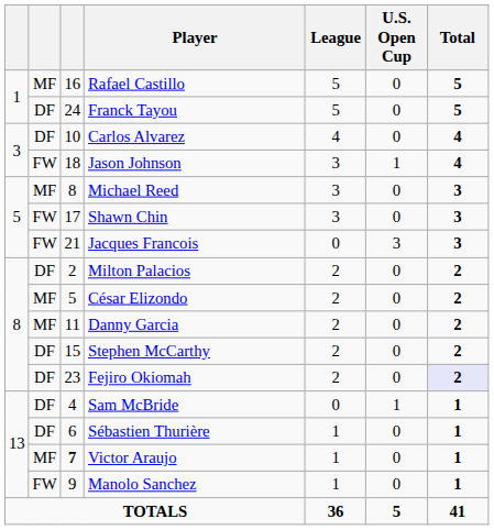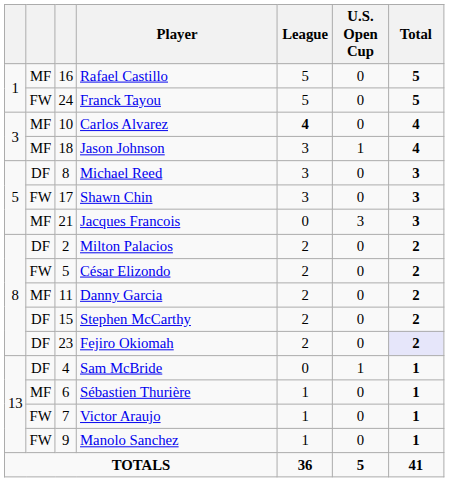 <table class="wikitable sortable" style="font-size: 95%; text-align: center;">
 <tr>
 <th width=10></th>
 <th width=10></th>
 <th width=10></th>
 <th width=200>Player</th>
 <th width=50>League</th>
 <th width=50>U.S. Open Cup</th>
 <th width=50>Total</th>
 </tr>
 <tr>
 <td rowspan="2">1</td>
 <td>MF</td>
 <td>16</td>
 <td align=left> <a href='#'>Rafael Castillo</a></td>
 <td>5</td>
 <td>0</td>
 <td><strong>5</strong></td>
 </tr>
 <tr>
-<td>DF</td>
+<td>FW</td>
 <td>24</td>
 <td align=left> <a href='#'>Franck Tayou</a></td>
 <td>5</td>
 <td>0</td>
 <td><strong>5</strong></td>
 </tr>
 <tr>
 <td rowspan="2">3</td>
-<td>DF</td>
+<td>MF</td>
 <td>10</td>
 <td align=left> <a href='#'>Carlos Alvarez</a></td>
-<td>4</td>
+<td><strong>4</strong></td>
 <td>0</td>
 <td><strong>4</strong></td>
 </tr>
 <tr>
-<td>FW</td>
+<td>MF</td>
 <td>18</td>
 <td align=left> <a href='#'>Jason Johnson</a></td>
 <td>3</td>
 <td>1</td>
 <td><strong>4</strong></td>
 </tr>
 <tr>
 <td rowspan="3">5</td>
-<td>MF</td>
+<td>DF</td>
 <td>8</td>
 <td align=left> <a href='#'>Michael Reed</a></td>
 <td>3</td>
 <td>0</td>
 <td><strong>3</strong></td>
 </tr>
 <tr>
 <td>FW</td>
 <td>17</td>
 <td align=left> <a href='#'>Shawn Chin</a></td>
 <td>3</td>
 <td>0</td>
 <td><strong>3</strong></td>
 </tr>
 <tr>
-<td>FW</td>
+<td>MF</td>
 <td>21</td>
 <td align=left> <a href='#'>Jacques Francois</a></td>
 <td>0</td>
 <td>3</td>
 <td><strong>3</strong></td>
 </tr>
 <tr>
 <td rowspan="5">8</td>
 <td>DF</td>
 <td>2</td>
 <td align=left> <a href='#'>Milton Palacios</a></td>
 <td>2</td>
 <td>0</td>
 <td><strong>2</strong></td>
 </tr>
 <tr>
-<td>MF</td>
+<td>FW</td>
 <td>5</td>
 <td align=left> <a href='#'>César Elizondo</a></td>
 <td>2</td>
 <td>0</td>
 <td><strong>2</strong></td>
 </tr>
 <tr>
 <td>MF</td>
 <td>11</td>
 <td align=left> <a href='#'>Danny Garcia</a></td>
 <td>2</td>
 <td>0</td>
 <td><strong>2</strong></td>
 </tr>
 <tr>
 <td>DF</td>
 <td>15</td>
 <td align=left> <a href='#'>Stephen McCarthy</a></td>
 <td>2</td>
 <td>0</td>
 <td><strong>2</strong></td>
 </tr>
 <tr>
 <td>DF</td>
 <td>23</td>
 <td align=left> <a href='#'>Fejiro Okiomah</a></td>
 <td>2</td>
 <td>0</td>
 <td style="background: lavender;"><strong>2</strong></td>
 </tr>
 <tr>
 <td rowspan="4">13</td>
 <td>DF</td>
 <td>4</td>
 <td align=left> <a href='#'>Sam McBride</a></td>
 <td>0</td>
 <td>1</td>
 <td><strong>1</strong></td>
 </tr>
 <tr>
-<td>DF</td>
+<td>MF</td>
 <td>6</td>
 <td align=left> <a href='#'>Sébastien Thurière</a></td>
 <td>1</td>
 <td>0</td>
 <td><strong>1</strong></td>
 </tr>
 <tr>
-<td>MF</td>
-<td><strong>7</strong></td>
+<td>FW</td>
+<td>7</td>
 <td align=left> <a href='#'>Victor Araujo</a></td>
 <td>1</td>
 <td>0</td>
 <td><strong>1</strong></td>
 </tr>
 <tr>
 <td>FW</td>
 <td>9</td>
 <td align=left> <a href='#'>Manolo Sanchez</a></td>
 <td>1</td>
 <td>0</td>
 <td><strong>1</strong></td>
 </tr>
 <tr>
 <td colspan="4"><strong>TOTALS</strong></td>
 <td><strong>36</strong></td>
 <td><strong>5</strong></td>
 <td><strong>41</strong></td>
 </tr>
 </table>
